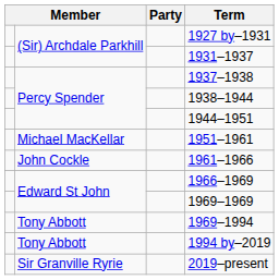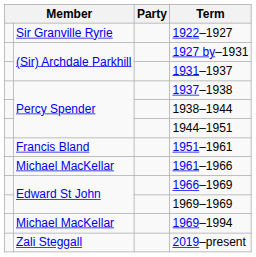 <table class="wikitable">
 <tr>
 <th colspan="2">Member</th>
 <th>Party</th>
 <th>Term</th>
+</tr>
+<tr>
+<td> </td>
+<td><a href='#'>Sir Granville Ryrie</a></td>
+<td></td>
+<td><a href='#'>1922</a>–1927</td>
 </tr>
 <tr>
 <td> </td>
 <td rowspan="2"><a href='#'>(Sir) Archdale Parkhill</a></td>
 <td></td>
 <td><a href='#'>1927 by</a>–1931</td>
 </tr>
 <tr>
 <td> </td>
 <td></td>
 <td><a href='#'>1931</a>–1937</td>
 </tr>
 <tr>
 <td> </td>
 <td rowspan="3"><a href='#'>Percy Spender</a></td>
 <td></td>
 <td><a href='#'>1937</a>–1938</td>
 </tr>
 <tr>
 <td> </td>
 <td></td>
 <td>1938–1944</td>
 </tr>
 <tr>
 <td> </td>
 <td></td>
 <td>1944–1951</td>
 </tr>
 <tr>
 <td> </td>
-<td><a href='#'>Michael MacKellar</a></td>
+<td><a href='#'>Francis Bland</a></td>
 <td></td>
 <td><a href='#'>1951</a>–1961</td>
 </tr>
 <tr>
 <td> </td>
-<td><a href='#'>John Cockle</a></td>
+<td><a href='#'>Michael MacKellar</a></td>
 <td></td>
 <td><a href='#'>1961</a>–1966</td>
 </tr>
 <tr>
 <td> </td>
 <td rowspan="2"><a href='#'>Edward St John</a></td>
 <td></td>
 <td><a href='#'>1966</a>–1969</td>
 </tr>
 <tr>
 <td> </td>
 <td></td>
 <td>1969–1969</td>
 </tr>
 <tr>
 <td> </td>
-<td><a href='#'>Tony Abbott</a></td>
+<td><a href='#'>Michael MacKellar</a></td>
 <td></td>
 <td><a href='#'>1969</a>–1994</td>
 </tr>
 <tr>
 <td> </td>
-<td><a href='#'>Tony Abbott</a></td>
-<td></td>
-<td><a href='#'>1994 by</a>–2019</td>
-</tr>
-<tr>
-<td> </td>
-<td><a href='#'>Sir Granville Ryrie</a></td>
+<td><a href='#'>Zali Steggall</a></td>
 <td></td>
 <td><a href='#'>2019</a>–present</td>
 </tr>
 </table>
